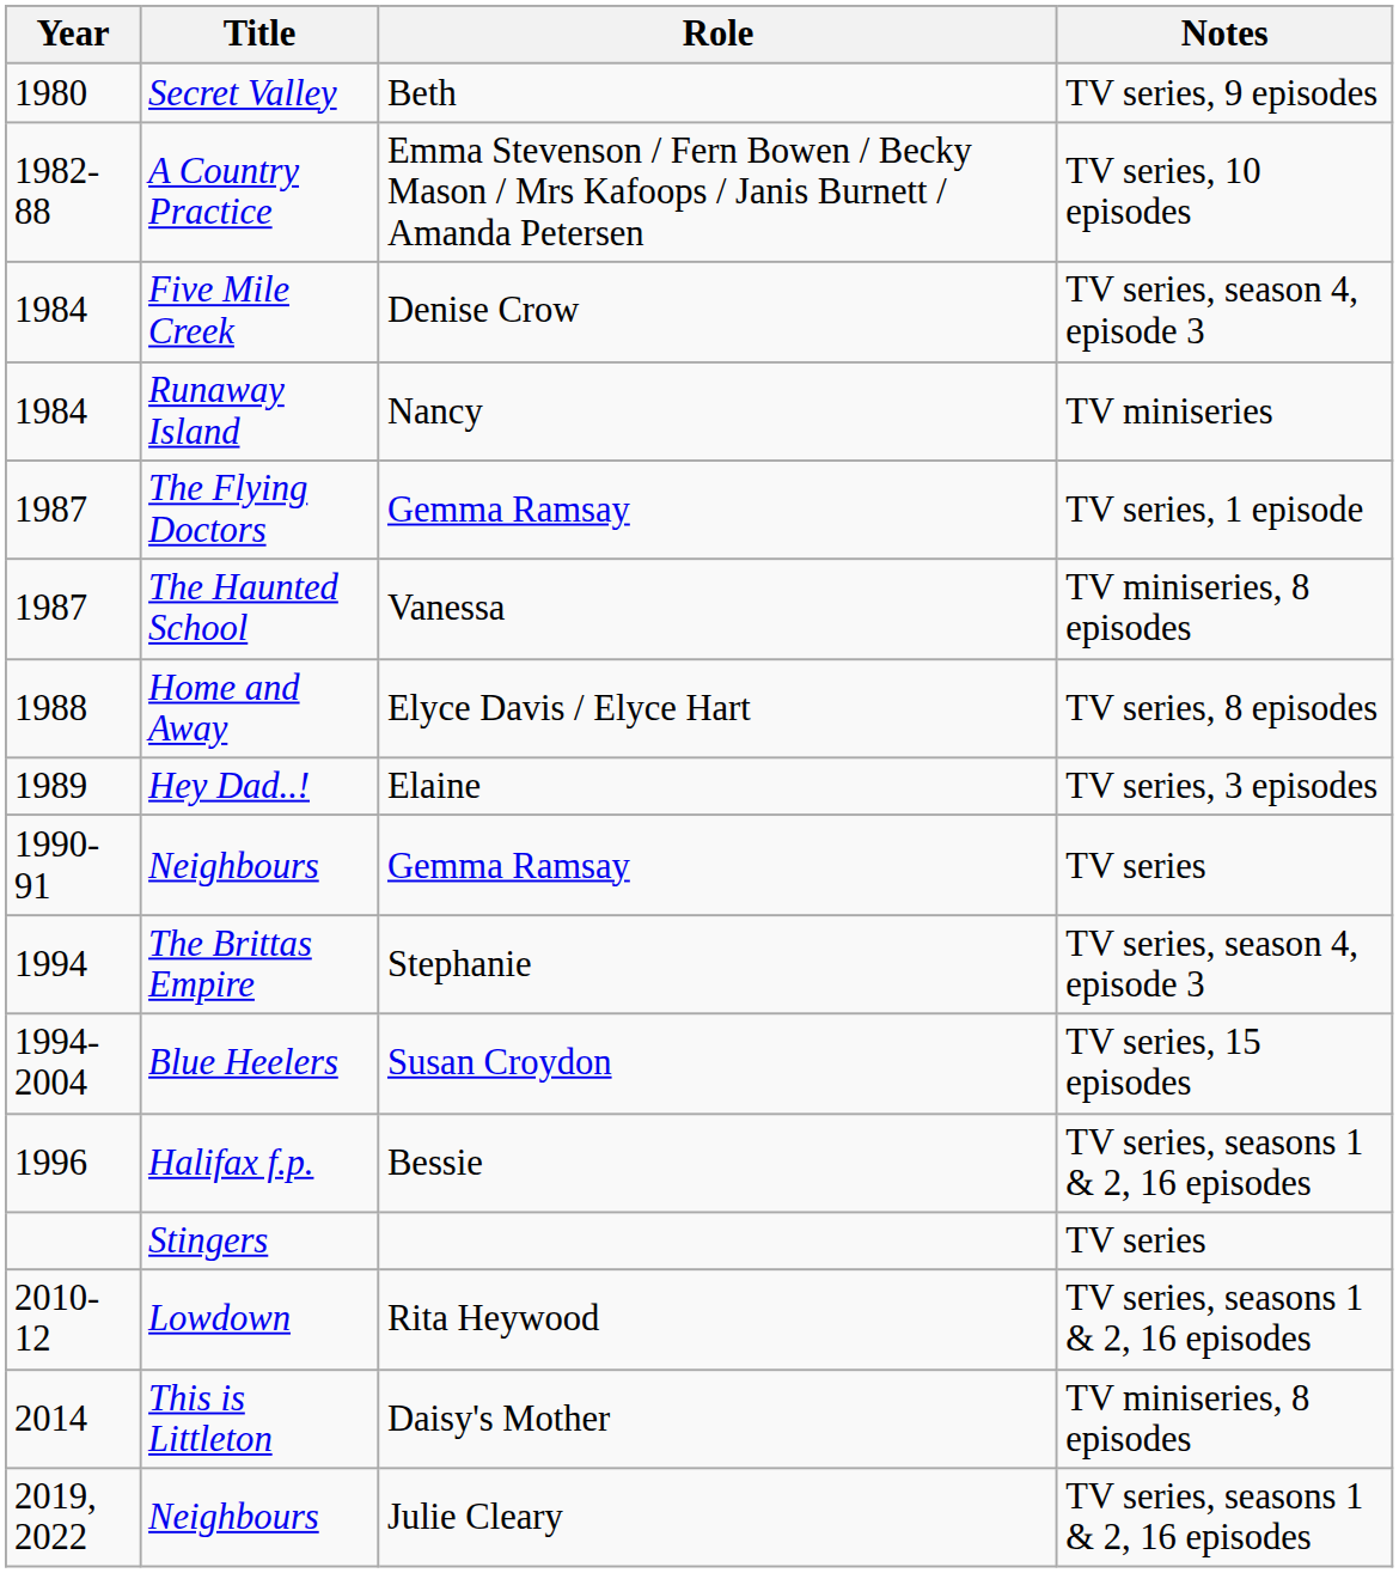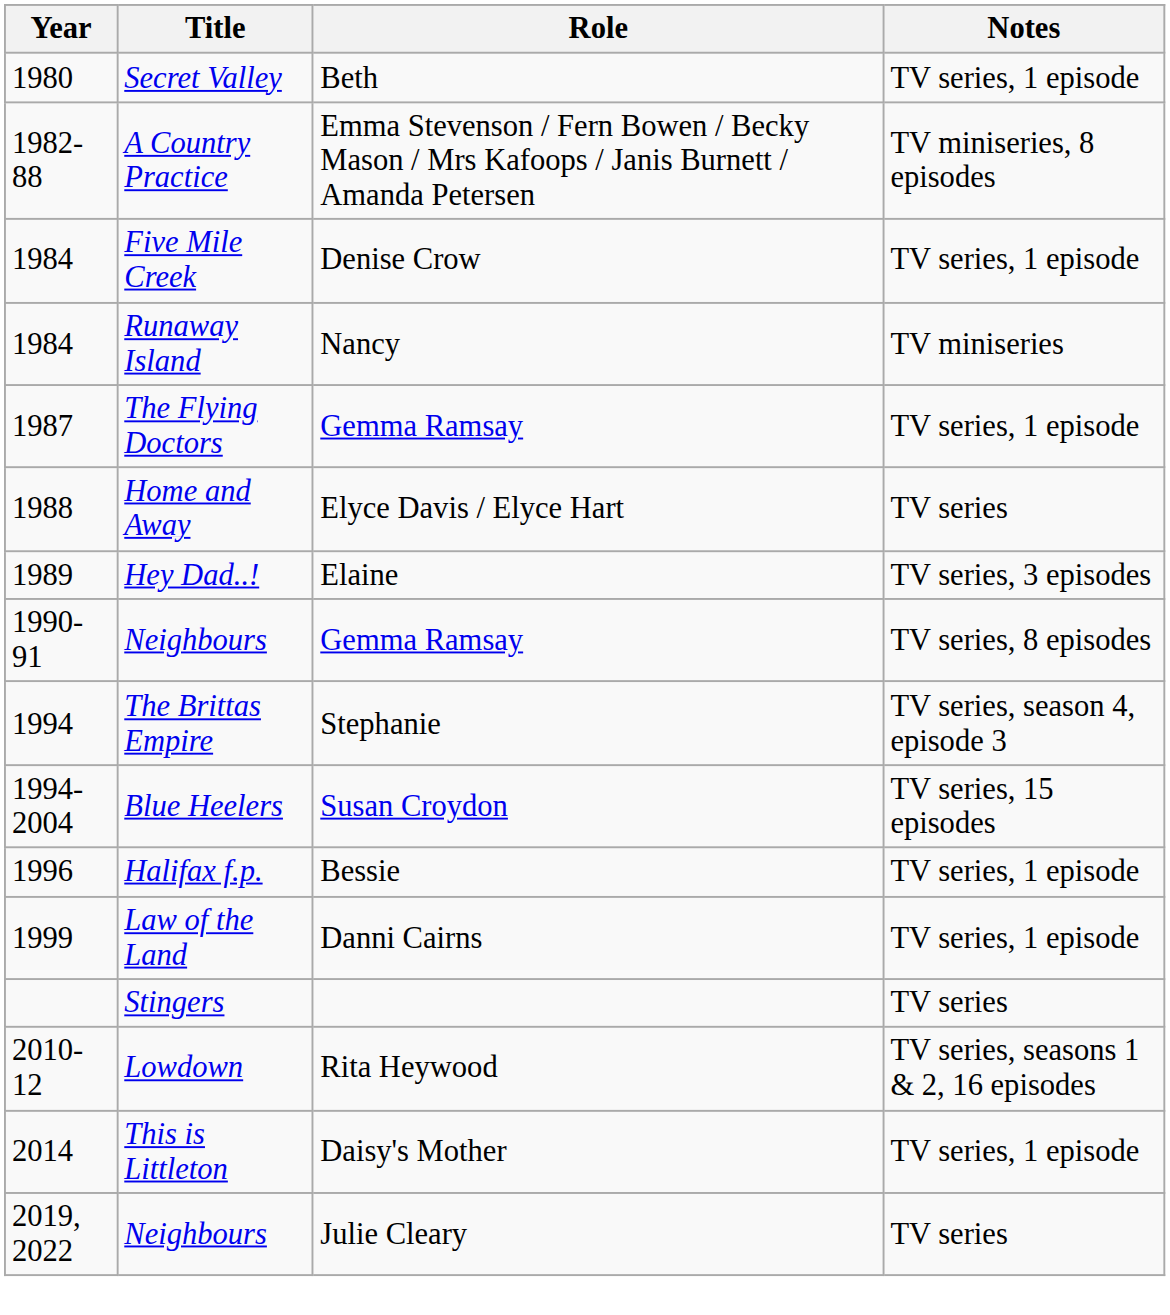 <table class="wikitable">
 <tr>
 <th>Year</th>
 <th>Title</th>
 <th>Role</th>
 <th>Notes</th>
 </tr>
 <tr>
 <td>1980</td>
 <td><em><a href='#'>Secret Valley</a></em></td>
 <td>Beth</td>
-<td>TV series, 9 episodes</td>
+<td>TV series, 1 episode</td>
 </tr>
 <tr>
 <td>1982-88</td>
 <td><em><a href='#'>A Country Practice</a></em></td>
 <td>Emma Stevenson / Fern Bowen / Becky Mason / Mrs Kafoops / Janis Burnett / Amanda Petersen</td>
-<td>TV series, 10 episodes</td>
+<td>TV miniseries, 8 episodes</td>
 </tr>
 <tr>
 <td>1984</td>
 <td><em><a href='#'>Five Mile Creek</a></em></td>
 <td>Denise Crow</td>
-<td>TV series, season 4, episode 3</td>
+<td>TV series, 1 episode</td>
 </tr>
 <tr>
 <td>1984</td>
 <td><em><a href='#'>Runaway Island</a></em></td>
 <td>Nancy</td>
 <td>TV miniseries</td>
 </tr>
 <tr>
 <td>1987</td>
 <td><em><a href='#'>The Flying Doctors</a></em></td>
 <td><a href='#'>Gemma Ramsay</a></td>
 <td>TV series, 1 episode</td>
 </tr>
 <tr>
-<td>1987</td>
-<td><em><a href='#'>The Haunted School</a></em></td>
-<td>Vanessa</td>
-<td>TV miniseries, 8 episodes</td>
-</tr>
-<tr>
 <td>1988</td>
 <td><em><a href='#'>Home and Away</a></em></td>
 <td>Elyce Davis /  Elyce Hart</td>
-<td>TV series, 8 episodes</td>
+<td>TV series</td>
 </tr>
 <tr>
 <td>1989</td>
 <td><em><a href='#'>Hey Dad..!</a></em></td>
 <td>Elaine</td>
 <td>TV series, 3 episodes</td>
 </tr>
 <tr>
 <td>1990-91</td>
 <td><em><a href='#'>Neighbours</a></em></td>
 <td><a href='#'>Gemma Ramsay</a></td>
-<td>TV series</td>
+<td>TV series, 8 episodes</td>
 </tr>
 <tr>
 <td>1994</td>
 <td><em><a href='#'>The Brittas Empire</a></em></td>
 <td>Stephanie</td>
 <td>TV series, season 4, episode 3</td>
 </tr>
 <tr>
 <td>1994-2004</td>
 <td><em><a href='#'>Blue Heelers</a></em></td>
 <td><a href='#'>Susan Croydon</a></td>
 <td>TV series, 15 episodes</td>
 </tr>
 <tr>
 <td>1996</td>
 <td><em><a href='#'>Halifax f.p.</a></em></td>
 <td>Bessie</td>
-<td>TV series, seasons 1 & 2, 16 episodes</td>
+<td>TV series, 1 episode</td>
+</tr>
+<tr>
+<td>1999</td>
+<td><em><a href='#'>Law of the Land</a></em></td>
+<td>Danni Cairns</td>
+<td>TV series, 1 episode</td>
 </tr>
 <tr>
 <td></td>
 <td><em><a href='#'>Stingers</a></em></td>
 <td></td>
 <td>TV series</td>
 </tr>
 <tr>
 <td>2010-12</td>
 <td><em><a href='#'>Lowdown</a></em></td>
 <td>Rita Heywood</td>
 <td>TV series, seasons 1 & 2, 16 episodes</td>
 </tr>
 <tr>
 <td>2014</td>
 <td><em><a href='#'>This is Littleton</a></em></td>
 <td>Daisy's Mother</td>
-<td>TV miniseries, 8 episodes</td>
+<td>TV series, 1 episode</td>
 </tr>
 <tr>
 <td>2019, 2022</td>
 <td><em><a href='#'>Neighbours</a></em></td>
 <td>Julie Cleary</td>
-<td>TV series, seasons 1 & 2, 16 episodes</td>
+<td>TV series</td>
 </tr>
 </table>
